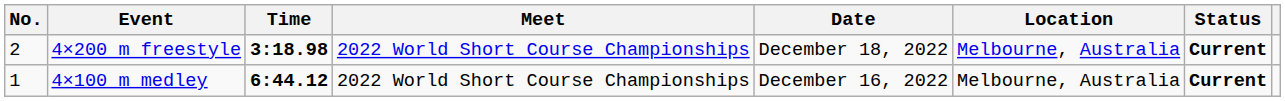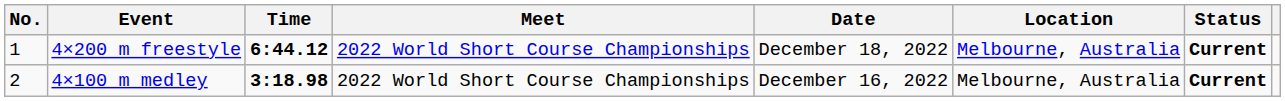 <table class="wikitable sortable">
 <tr>
 <th>No.</th>
 <th>Event</th>
 <th>Time</th>
 <th>Meet</th>
 <th>Date</th>
 <th>Location</th>
 <th>Status</th>
 <th></th>
 </tr>
 <tr>
-<td>2</td>
+<td>1</td>
 <td><a href='#'>4×200 m freestyle</a></td>
-<td style="text-align:center;"><strong>3:18.98</strong></td>
+<td style="text-align:center;"><strong>6:44.12</strong></td>
 <td><a href='#'>2022 World Short Course Championships</a></td>
 <td>December 18, 2022</td>
 <td><a href='#'>Melbourne</a>, <a href='#'>Australia</a></td>
 <td style="text-align:center;"><strong>Current</strong></td>
 <td style="text-align:center;"></td>
 </tr>
 <tr>
-<td>1</td>
+<td>2</td>
 <td><a href='#'>4×100 m medley</a></td>
-<td style="text-align:center;"><strong>6:44.12</strong></td>
+<td style="text-align:center;"><strong>3:18.98</strong></td>
 <td>2022 World Short Course Championships</td>
 <td>December 16, 2022</td>
 <td>Melbourne, Australia</td>
 <td style="text-align:center;"><strong>Current</strong></td>
 <td style="text-align:center;"></td>
 </tr>
 </table>
